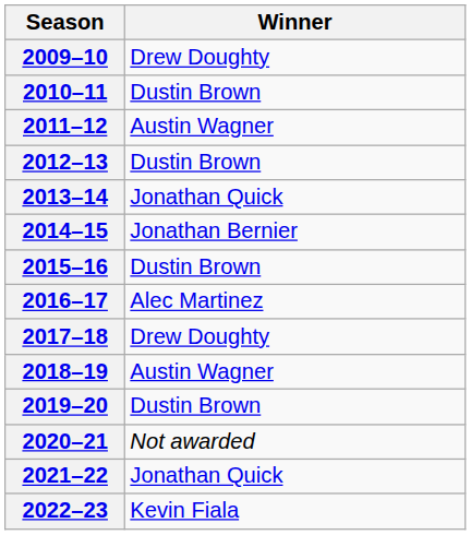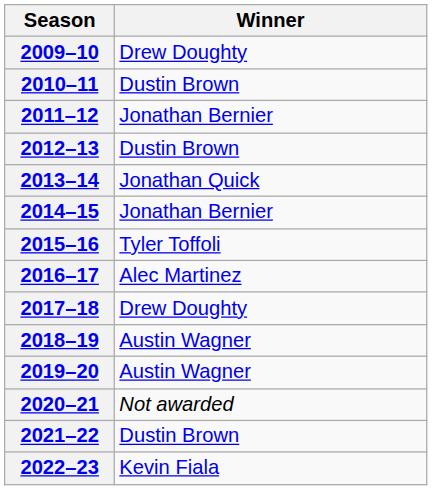 <table class="wikitable">
 <tr>
 <th scope="col" style="width:5em">Season</th>
 <th scope="col" style="width:15em">Winner</th>
 </tr>
 <tr>
 <th scope="row"><a href='#'>2009–10</a></th>
 <td><a href='#'>Drew Doughty</a></td>
 </tr>
 <tr>
 <th scope="row"><a href='#'>2010–11</a></th>
 <td><a href='#'>Dustin Brown</a></td>
 </tr>
 <tr>
 <th scope="row"><a href='#'>2011–12</a></th>
-<td><a href='#'>Austin Wagner</a></td>
+<td><a href='#'>Jonathan Bernier</a></td>
 </tr>
 <tr>
 <th scope="row"><a href='#'>2012–13</a></th>
 <td><a href='#'>Dustin Brown</a></td>
 </tr>
 <tr>
 <th scope="row"><a href='#'>2013–14</a></th>
 <td><a href='#'>Jonathan Quick</a></td>
 </tr>
 <tr>
 <th scope="row"><a href='#'>2014–15</a></th>
 <td><a href='#'>Jonathan Bernier</a></td>
 </tr>
 <tr>
 <th scope="row"><a href='#'>2015–16</a></th>
-<td><a href='#'>Dustin Brown</a></td>
+<td><a href='#'>Tyler Toffoli</a></td>
 </tr>
 <tr>
 <th scope="row"><a href='#'>2016–17</a></th>
 <td><a href='#'>Alec Martinez</a></td>
 </tr>
 <tr>
 <th scope="row"><a href='#'>2017–18</a></th>
 <td><a href='#'>Drew Doughty</a></td>
 </tr>
 <tr>
 <th scope="row"><a href='#'>2018–19</a></th>
 <td><a href='#'>Austin Wagner</a></td>
 </tr>
 <tr>
 <th scope="row"><a href='#'>2019–20</a></th>
-<td><a href='#'>Dustin Brown</a></td>
+<td><a href='#'>Austin Wagner</a></td>
 </tr>
 <tr>
 <th scope="row"><a href='#'>2020–21</a></th>
 <td><em>Not awarded</em></td>
 </tr>
 <tr>
 <th scope="row"><a href='#'>2021–22</a></th>
-<td><a href='#'>Jonathan Quick</a></td>
+<td><a href='#'>Dustin Brown</a></td>
 </tr>
 <tr>
 <th scope="row"><a href='#'>2022–23</a></th>
 <td><a href='#'>Kevin Fiala</a></td>
 </tr>
 </table>
